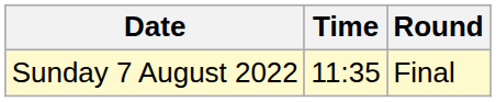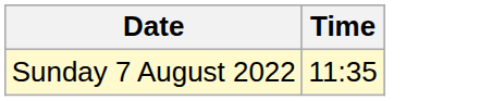 <table class="wikitable">
 <tr>
 <th>Date</th>
 <th>Time</th>
-<th>Round</th>
 </tr>
 <tr>
 <td style=background:lemonchiffon>Sunday 7 August 2022</td>
 <td style=background:lemonchiffon>11:35</td>
-<td style=background:lemonchiffon>Final</td>
 </tr>
 </table>
